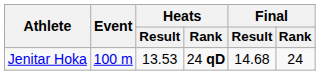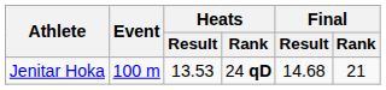 <table class="wikitable" style="font-size:90%">
 <tr>
 <th rowspan=2>Athlete</th>
 <th rowspan=2>Event</th>
 <th colspan=2>Heats</th>
 <th colspan=2>Final</th>
 </tr>
 <tr style="font-size:95%">
 <th>Result</th>
 <th>Rank</th>
 <th>Result</th>
 <th>Rank</th>
 </tr>
 <tr align=center>
 <td align=left><a href='#'>Jenitar Hoka</a></td>
 <td align=left><a href='#'>100 m</a></td>
 <td>13.53</td>
 <td>24 <strong>qD</strong></td>
 <td>14.68</td>
-<td>24</td>
+<td>21</td>
 </tr>
 </table>
